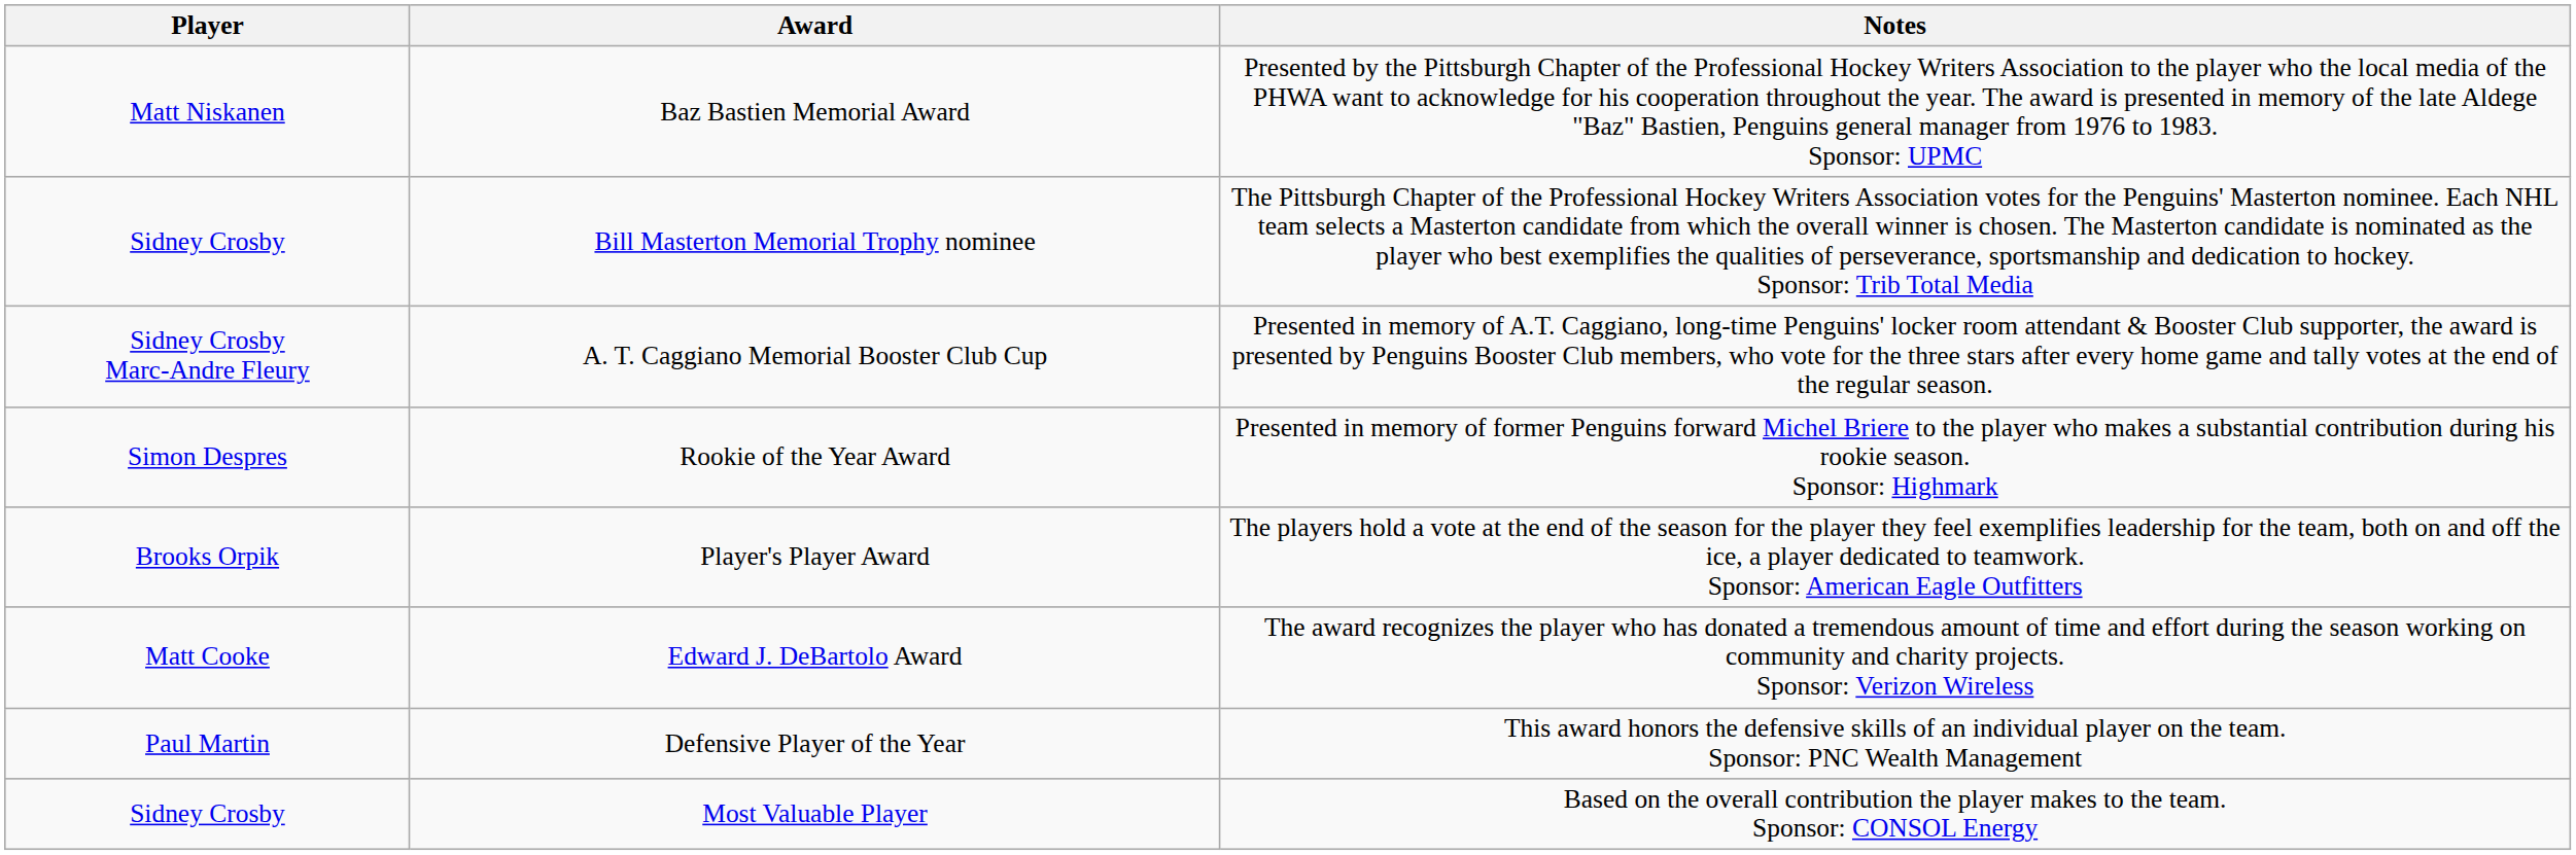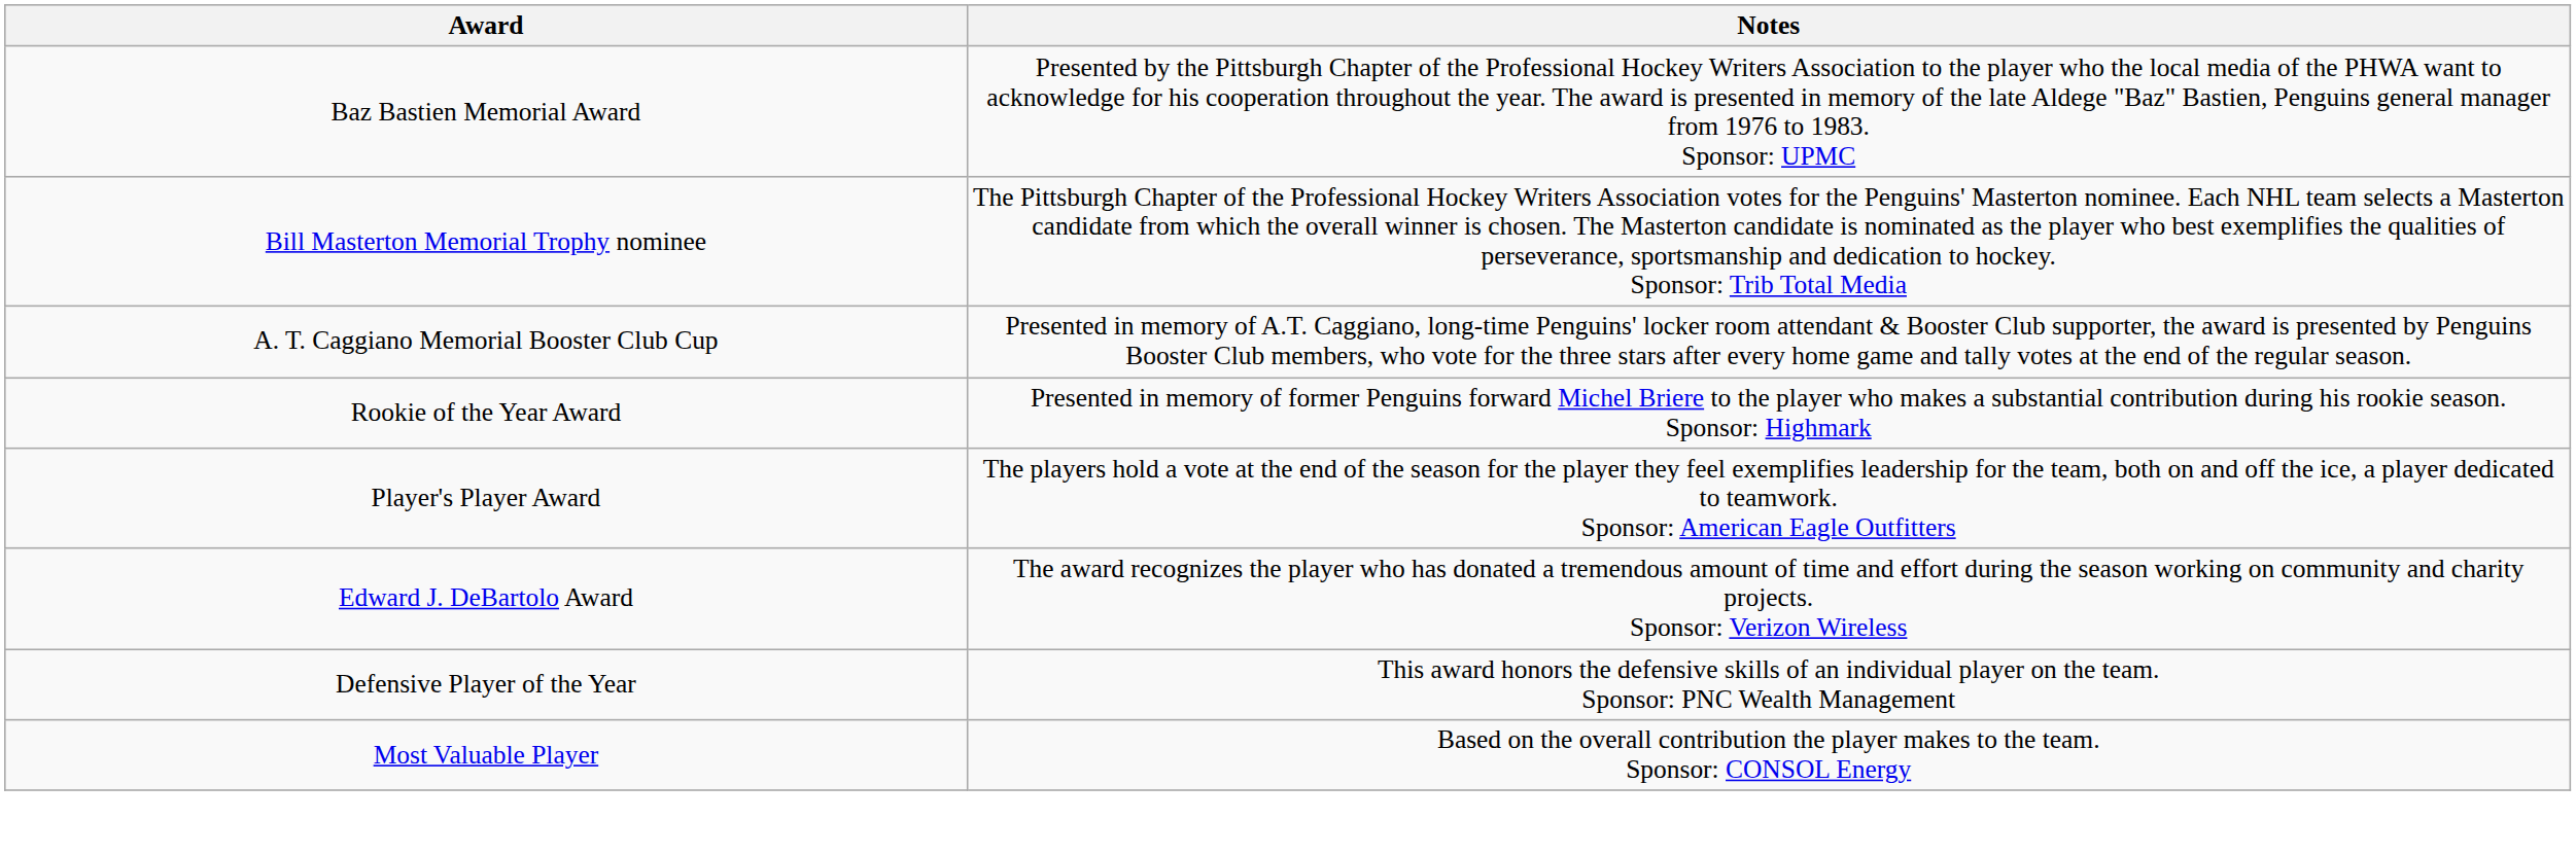 <table class="wikitable" border="1">
 <tr>
-<th width="15%">Player</th>
 <th width="30%">Award</th>
 <th width="50%">Notes</th>
 </tr>
 <tr style="text-align:center;">
-<td><a href='#'>Matt Niskanen</a></td>
 <td>Baz Bastien Memorial Award</td>
 <td>Presented by the Pittsburgh Chapter of the Professional Hockey Writers Association to the player who the local media of the PHWA want to acknowledge for his cooperation throughout the year. The award is presented in memory of the late Aldege "Baz" Bastien, Penguins general manager from 1976 to 1983. <br>Sponsor: <a href='#'>UPMC</a></td>
 </tr>
 <tr style="text-align:center;">
-<td><a href='#'>Sidney Crosby</a></td>
 <td><a href='#'>Bill Masterton Memorial Trophy</a> nominee</td>
 <td>The Pittsburgh Chapter of the Professional Hockey Writers Association votes for the Penguins' Masterton nominee. Each NHL team selects a Masterton candidate from which the overall winner is chosen. The Masterton candidate is nominated as the player who best exemplifies the qualities of perseverance, sportsmanship and dedication to hockey. <br>Sponsor: <a href='#'>Trib Total Media</a></td>
 </tr>
 <tr style="text-align:center;">
-<td><a href='#'>Sidney Crosby</a><br><a href='#'>Marc-Andre Fleury</a></td>
 <td>A. T. Caggiano Memorial Booster Club Cup</td>
 <td>Presented in memory of A.T. Caggiano, long-time Penguins' locker room attendant & Booster Club supporter, the award is presented by Penguins Booster Club members, who vote for the three stars after every home game and tally votes at the end of the regular season.</td>
 </tr>
 <tr style="text-align:center;">
-<td><a href='#'>Simon Despres</a></td>
 <td>Rookie of the Year Award</td>
 <td>Presented in memory of former Penguins forward <a href='#'>Michel Briere</a> to the player who makes a substantial contribution during his rookie season. <br>Sponsor: <a href='#'>Highmark</a></td>
 </tr>
 <tr style="text-align:center;">
-<td><a href='#'>Brooks Orpik</a></td>
 <td>Player's Player Award</td>
 <td>The players hold a vote at the end of the season for the player they feel exemplifies leadership for the team, both on and off the ice, a player dedicated to teamwork. <br>Sponsor: <a href='#'>American Eagle Outfitters</a></td>
 </tr>
 <tr style="text-align:center;">
-<td><a href='#'>Matt Cooke</a></td>
 <td><a href='#'>Edward J. DeBartolo</a> Award</td>
 <td>The award recognizes the player who has donated a tremendous amount of time and effort during the season working on community and charity projects. <br> Sponsor: <a href='#'>Verizon Wireless</a></td>
 </tr>
 <tr style="text-align:center;">
-<td><a href='#'>Paul Martin</a></td>
 <td>Defensive Player of the Year</td>
 <td>This award honors the defensive skills of an individual player on the team. <br> Sponsor: PNC Wealth Management</td>
 </tr>
 <tr style="text-align:center;">
-<td><a href='#'>Sidney Crosby</a></td>
 <td><a href='#'>Most Valuable Player</a></td>
 <td>Based on the overall contribution the player makes to the team. <br> Sponsor: <a href='#'>CONSOL Energy</a></td>
 </tr>
 </table>
